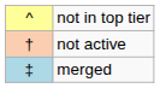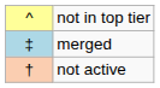 <table class="wikitable">
 <tr>
 <td width=40px align=center style="background-color:#FFFF99">^</td>
 <td>not in top tier</td>
 </tr>
 <tr>
+<td width=40px align=center style="background-color:#add8e6">‡</td>
+<td>merged</td>
+</tr>
+<tr>
 <td width=40px align=center style="background-color:#FBCEB1">†</td>
 <td>not active</td>
 </tr>
-<tr>
-<td width=40px align=center style="background-color:#add8e6">‡</td>
-<td>merged</td>
-</tr>
 </table>
